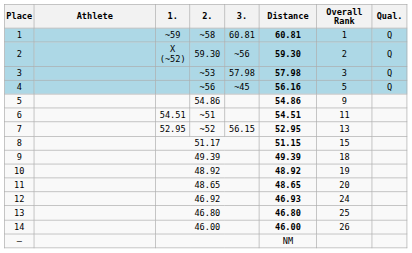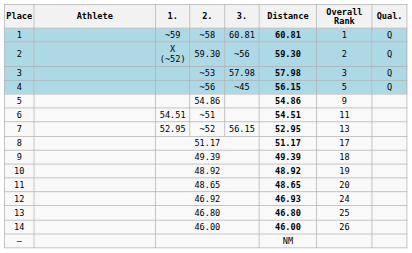 <table class=wikitable style="text-align:center">
 <tr>
 <th width=20>Place</th>
 <th width=240>Athlete</th>
 <th width=50>1.</th>
 <th width=50>2.</th>
 <th width=50>3.</th>
 <th width=90>Distance</th>
 <th width=90>Overall Rank</th>
 <th width=50>Qual.</th>
 </tr>
 <tr bgcolor=lightblue>
 <td>1</td>
 <td align=left></td>
 <td>~59</td>
 <td>~58</td>
 <td>60.81</td>
 <td><strong>60.81</strong></td>
 <td>1</td>
 <td>Q</td>
 </tr>
 <tr bgcolor=lightblue>
 <td>2</td>
 <td align=left></td>
 <td>X (~52)</td>
 <td>59.30</td>
 <td>~56</td>
 <td><strong>59.30</strong></td>
 <td>2</td>
 <td>Q</td>
 </tr>
 <tr bgcolor=lightblue>
 <td>3</td>
 <td align=left></td>
 <td></td>
 <td>~53</td>
 <td>57.98</td>
 <td><strong>57.98</strong></td>
 <td>3</td>
 <td>Q</td>
 </tr>
 <tr bgcolor=lightblue>
 <td>4</td>
 <td align=left></td>
 <td></td>
 <td>~56</td>
 <td>~45</td>
-<td><strong>56.16</strong></td>
+<td><strong>56.15</strong></td>
 <td>5</td>
 <td>Q</td>
 </tr>
 <tr>
 <td>5</td>
 <td align=left></td>
 <td></td>
 <td>54.86</td>
 <td></td>
 <td><strong>54.86</strong></td>
 <td>9</td>
 <td></td>
 </tr>
 <tr>
 <td>6</td>
 <td align=left></td>
 <td>54.51</td>
 <td>~51</td>
 <td></td>
 <td><strong>54.51</strong></td>
 <td>11</td>
 <td></td>
 </tr>
 <tr>
 <td>7</td>
 <td align=left></td>
 <td>52.95</td>
 <td>~52</td>
 <td>56.15</td>
 <td><strong>52.95</strong></td>
 <td>13</td>
 <td></td>
 </tr>
 <tr>
 <td>8</td>
 <td align=left></td>
 <td colspan=3>51.17</td>
-<td><strong>51.15</strong></td>
-<td>15</td>
+<td><strong>51.17</strong></td>
+<td>17</td>
 <td></td>
 </tr>
 <tr>
 <td>9</td>
 <td align=left></td>
 <td colspan=3>49.39</td>
 <td><strong>49.39</strong></td>
 <td>18</td>
 <td></td>
 </tr>
 <tr>
 <td>10</td>
 <td align=left></td>
 <td colspan=3>48.92</td>
 <td><strong>48.92</strong></td>
 <td>19</td>
 <td></td>
 </tr>
 <tr>
 <td>11</td>
 <td align=left></td>
 <td colspan=3>48.65</td>
 <td><strong>48.65</strong></td>
 <td>20</td>
 <td></td>
 </tr>
 <tr>
 <td>12</td>
 <td align=left></td>
 <td colspan=3>46.92</td>
 <td><strong>46.93</strong></td>
 <td>24</td>
 <td></td>
 </tr>
 <tr>
 <td>13</td>
 <td align=left></td>
 <td colspan=3>46.80</td>
 <td><strong>46.80</strong></td>
 <td>25</td>
 <td></td>
 </tr>
 <tr>
 <td>14</td>
 <td align=left></td>
 <td colspan=3>46.00</td>
 <td><strong>46.00</strong></td>
 <td>26</td>
 <td></td>
 </tr>
 <tr>
 <td>—</td>
 <td align=left></td>
 <td colspan=3></td>
 <td>NM</td>
 <td></td>
 <td></td>
 </tr>
 </table>
